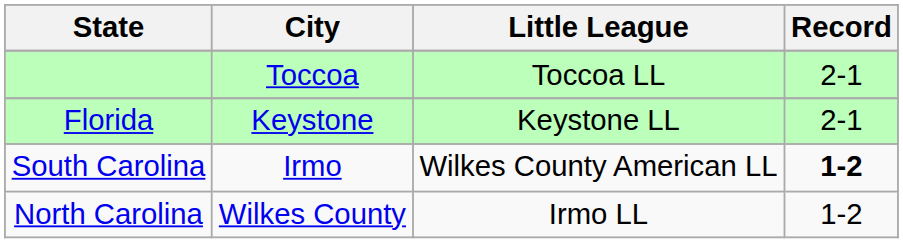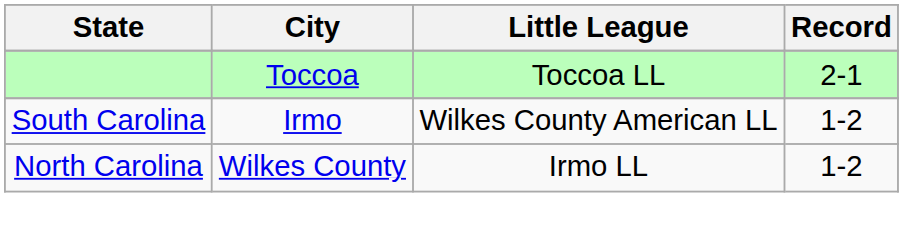 <table class="wikitable">
 <tr>
 <th>State</th>
 <th>City</th>
 <th>Little League</th>
 <th>Record</th>
 </tr>
 <tr>
 </tr>
 <tr bgcolor=#bbffbb>
 <td align=center></td>
 <td align=center><a href='#'>Toccoa</a></td>
 <td align=center>Toccoa LL</td>
 <td align=center>2-1</td>
 </tr>
 <tr>
 </tr>
-<tr bgcolor=#bbffbb>
-<td align=center> <a href='#'>Florida</a></td>
-<td align=center><a href='#'>Keystone</a></td>
-<td align=center>Keystone LL</td>
-<td align=center>2-1</td>
-</tr>
 <tr>
 <td align=center> <a href='#'>South Carolina</a></td>
 <td align=center><a href='#'>Irmo</a></td>
 <td align=center>Wilkes County American LL</td>
-<td align=center><strong>1-2</strong></td>
+<td align=center>1-2</td>
 </tr>
 <tr>
 <td align=center> <a href='#'>North Carolina</a></td>
 <td align=center><a href='#'>Wilkes County</a></td>
 <td align=center>Irmo LL</td>
 <td align=center>1-2</td>
 </tr>
 </table>
